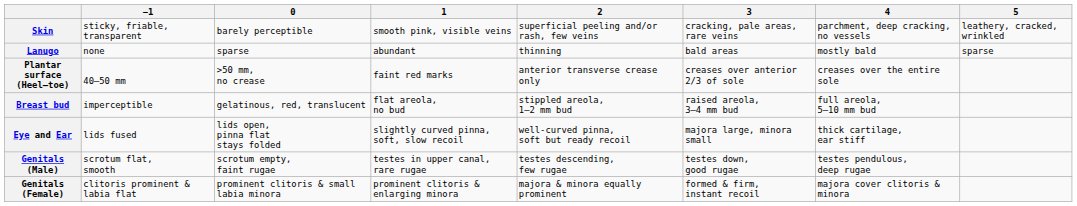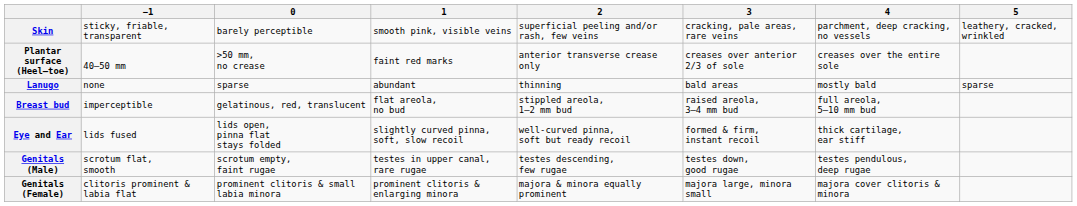 <table class="wikitable">
 <tr>
 <th scope="col"></th>
 <th scope="col">−1</th>
 <th scope="col">0</th>
 <th scope="col">1</th>
 <th scope="col">2</th>
 <th scope="col">3</th>
 <th scope="col">4</th>
 <th scope="col">5</th>
 </tr>
 <tr>
 <th scope="row"><a href='#'>Skin</a></th>
 <td>sticky, friable, transparent</td>
 <td>barely perceptible</td>
 <td>smooth pink, visible veins</td>
 <td>superficial peeling and/or rash, few veins</td>
 <td>cracking, pale areas, rare veins</td>
 <td>parchment, deep cracking, no vessels</td>
 <td>leathery, cracked, wrinkled</td>
 </tr>
 <tr>
+<th scope="row">Plantar surface <br> (Heel–toe)</th>
+<td><br>40–50 mm</td>
+<td>>50 mm,<br>no crease</td>
+<td>faint red marks</td>
+<td>anterior transverse crease only</td>
+<td>creases over anterior 2/3 of sole</td>
+<td>creases over the entire sole</td>
+<td></td>
+</tr>
+<tr>
 <th scope="row"><a href='#'>Lanugo</a></th>
 <td>none</td>
 <td>sparse</td>
 <td>abundant</td>
 <td>thinning</td>
 <td>bald areas</td>
 <td>mostly bald</td>
 <td>sparse</td>
-</tr>
-<tr>
-<th scope="row">Plantar surface <br> (Heel–toe)</th>
-<td><br>40–50 mm</td>
-<td>>50 mm,<br>no crease</td>
-<td>faint red marks</td>
-<td>anterior transverse crease only</td>
-<td>creases over anterior 2/3 of sole</td>
-<td>creases over the entire sole</td>
-<td></td>
 </tr>
 <tr>
 <th scope="row"><a href='#'>Breast bud</a></th>
 <td>imperceptible</td>
 <td>gelatinous, red, translucent</td>
 <td>flat areola,<br>no bud</td>
 <td>stippled areola,<br>1–2 mm bud</td>
 <td>raised areola,<br>3–4 mm bud</td>
 <td>full areola,<br>5–10 mm bud</td>
 <td></td>
 </tr>
 <tr>
 <th scope="row"><a href='#'>Eye</a> and <a href='#'>Ear</a></th>
 <td>lids fused</td>
 <td>lids open,<br>pinna flat<br>stays folded</td>
 <td>slightly curved pinna,<br>soft, slow recoil</td>
 <td>well-curved pinna,<br>soft but ready recoil</td>
-<td>majora large, minora small</td>
+<td>formed & firm,<br>instant recoil</td>
 <td>thick cartilage,<br>ear stiff</td>
 <td></td>
 </tr>
 <tr>
 <th scope="row"><a href='#'>Genitals</a> (Male)</th>
 <td>scrotum flat, <br>smooth</td>
 <td>scrotum empty, <br>faint rugae</td>
 <td>testes in upper canal, <br>rare rugae</td>
 <td>testes descending, <br>few rugae</td>
 <td>testes down, <br>good rugae</td>
 <td>testes pendulous, <br>deep rugae</td>
 <td></td>
 </tr>
 <tr>
 <th scope="row">Genitals (Female)</th>
 <td>clitoris prominent & labia flat</td>
 <td>prominent clitoris & small labia minora</td>
 <td>prominent clitoris & enlarging minora</td>
 <td>majora & minora equally prominent</td>
-<td>formed & firm,<br>instant recoil</td>
+<td>majora large, minora small</td>
 <td>majora cover clitoris & minora</td>
 <td></td>
 </tr>
 </table>
